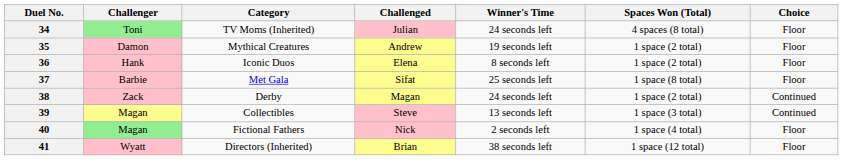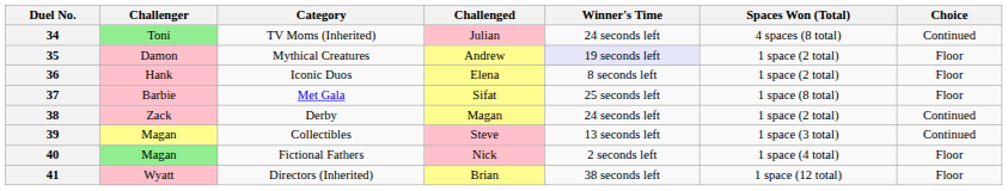 <table class="wikitable sortable mw-collapsible mw-collapsed" style="text-align:center; width:100%">
 <tr>
 <th scope="col">Duel No.</th>
 <th scope="col">Challenger</th>
 <th scope="col">Category</th>
 <th scope="col">Challenged</th>
 <th scope="col">Winner's Time</th>
 <th scope="col">Spaces Won (Total)</th>
 <th scope="col">Choice</th>
 </tr>
 <tr>
 <th>34</th>
 <td style="background:lightgreen;">Toni</td>
 <td>TV Moms (Inherited)</td>
 <td style="background:pink;">Julian</td>
 <td>24 seconds left</td>
 <td>4 spaces (8 total)</td>
-<td>Floor</td>
+<td>Continued</td>
 </tr>
 <tr>
 <th>35</th>
 <td style="background:pink;">Damon</td>
 <td>Mythical Creatures</td>
 <td style="background:#fdfc8f;">Andrew</td>
-<td>19 seconds left</td>
+<td style="background: lavender;">19 seconds left</td>
 <td>1 space (2 total)</td>
 <td>Floor</td>
 </tr>
 <tr>
 <th>36</th>
 <td style="background:pink;">Hank</td>
 <td>Iconic Duos</td>
 <td style="background:#fdfc8f;">Elena</td>
 <td>8 seconds left</td>
 <td>1 space (2 total)</td>
 <td>Floor</td>
 </tr>
 <tr>
 <th>37</th>
 <td style="background:pink;">Barbie</td>
 <td><a href='#'>Met Gala</a></td>
 <td style="background:#fdfc8f;">Sifat</td>
 <td>25 seconds left</td>
 <td>1 space (8 total)</td>
 <td>Floor</td>
 </tr>
 <tr>
 <th>38</th>
 <td style="background:pink;">Zack</td>
 <td>Derby</td>
 <td style="background:#fdfc8f;">Magan</td>
 <td>24 seconds left</td>
 <td>1 space (2 total)</td>
 <td>Continued</td>
 </tr>
 <tr>
 <th>39</th>
 <td style="background:#fdfc8f;">Magan</td>
 <td>Collectibles</td>
 <td style="background:pink;">Steve</td>
 <td>13 seconds left</td>
 <td>1 space (3 total)</td>
 <td>Continued</td>
 </tr>
 <tr>
 <th>40</th>
 <td style="background:lightgreen;">Magan</td>
 <td>Fictional Fathers</td>
 <td style="background:pink;">Nick</td>
 <td>2 seconds left</td>
 <td>1 space (4 total)</td>
 <td>Floor</td>
 </tr>
 <tr>
 <th>41</th>
 <td style="background:pink;">Wyatt</td>
 <td>Directors (Inherited)</td>
 <td style="background:#fdfc8f;">Brian</td>
 <td>38 seconds left</td>
 <td>1 space (12 total)</td>
 <td>Floor</td>
 </tr>
 </table>
